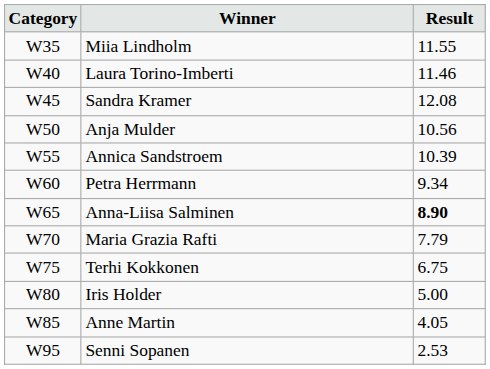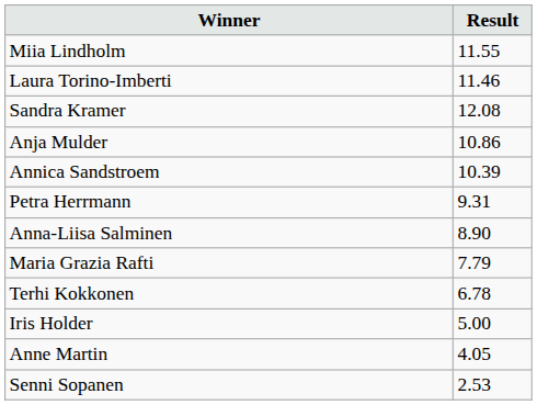 <table class="wikitable" width=35%>
 <tr>
-<td width=15% align="center" bgcolor=#E3E7E6><strong>Category</strong></td>
 <td align="center" bgcolor=#E3E7E6> <strong>Winner</strong></td>
 <td width=15% align="center" bgcolor=#E3E7E6><strong>Result</strong></td>
 </tr>
 <tr>
-<td align="center">W35</td>
 <td> Miia Lindholm</td>
 <td>11.55</td>
 </tr>
 <tr>
-<td align="center">W40</td>
 <td> Laura Torino-Imberti</td>
 <td>11.46</td>
 </tr>
 <tr>
-<td align="center">W45</td>
 <td> Sandra Kramer</td>
 <td>12.08</td>
 </tr>
 <tr>
-<td align="center">W50</td>
 <td> Anja Mulder</td>
-<td>10.56</td>
+<td>10.86</td>
 </tr>
 <tr>
-<td align="center">W55</td>
 <td> Annica Sandstroem</td>
 <td>10.39</td>
 </tr>
 <tr>
-<td align="center">W60</td>
 <td> Petra Herrmann</td>
-<td>9.34</td>
+<td>9.31</td>
 </tr>
 <tr>
-<td align="center">W65</td>
 <td> Anna-Liisa Salminen</td>
-<td><strong>8.90</strong></td>
+<td>8.90</td>
 </tr>
 <tr>
-<td align="center">W70</td>
 <td> Maria Grazia Rafti</td>
 <td>7.79</td>
 </tr>
 <tr>
-<td align="center">W75</td>
 <td> Terhi Kokkonen</td>
-<td>6.75</td>
+<td>6.78</td>
 </tr>
 <tr>
-<td align="center">W80</td>
 <td> Iris Holder</td>
 <td>5.00</td>
 </tr>
 <tr>
-<td align="center">W85</td>
 <td> Anne Martin</td>
 <td>4.05</td>
 </tr>
 <tr>
-<td align="center">W95</td>
 <td> Senni Sopanen</td>
 <td>2.53</td>
 </tr>
 </table>
